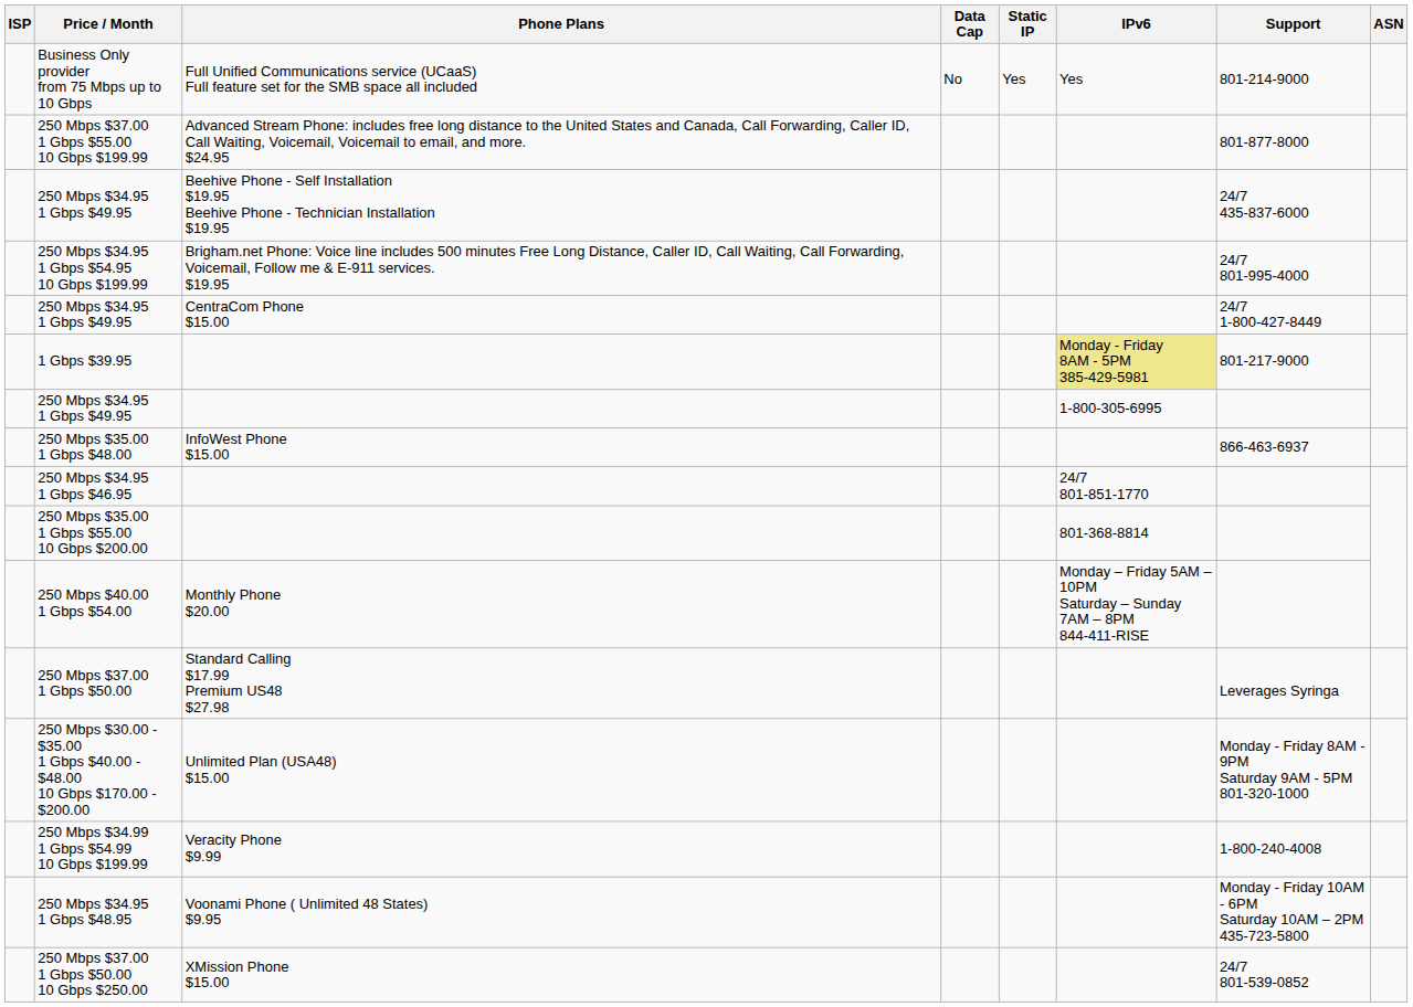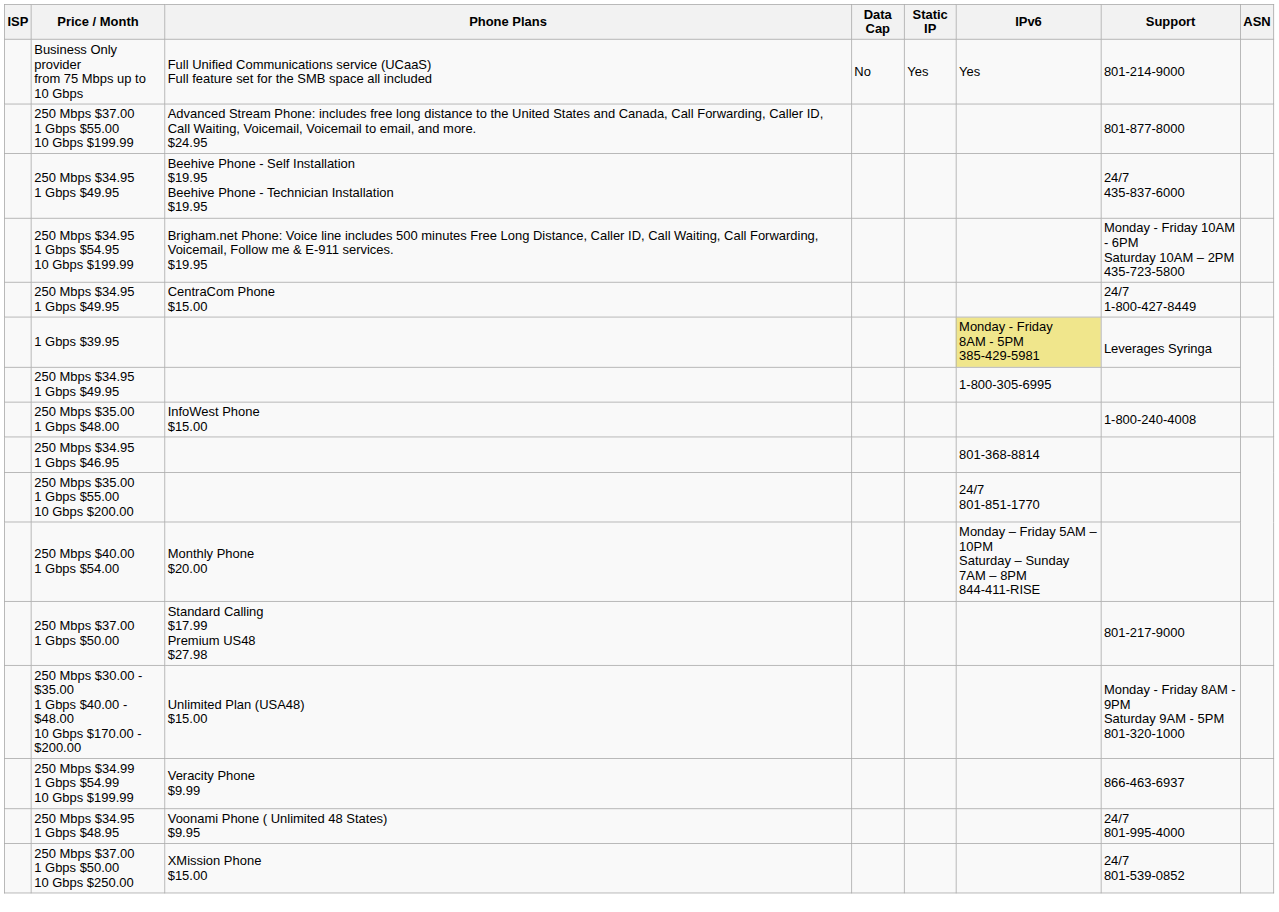 <table class="wikitable col2center col6center col7center sticky-header">
 <tr>
 <th>ISP</th>
 <th>Price / Month</th>
 <th>Phone Plans</th>
 <th>Data Cap</th>
 <th>Static IP</th>
 <th>IPv6</th>
 <th>Support</th>
 <th>ASN</th>
 </tr>
 <tr>
 <td></td>
 <td>Business Only provider<br>from 75 Mbps up to 10 Gbps</td>
 <td>Full Unified Communications service (UCaaS)<br>Full feature set for the SMB space all included</td>
 <td>No</td>
 <td>Yes</td>
 <td>Yes</td>
 <td>801-214-9000</td>
 <td></td>
 </tr>
 <tr>
 <td></td>
 <td>250 Mbps $37.00<br>1 Gbps $55.00<br>10 Gbps $199.99</td>
 <td>Advanced Stream Phone: includes free long distance to the United States and Canada, Call Forwarding, Caller ID, Call Waiting, Voicemail, Voicemail to email, and more.<br>$24.95</td>
 <td></td>
 <td></td>
 <td></td>
 <td>801-877-8000</td>
 <td></td>
 </tr>
 <tr>
 <td></td>
 <td>250 Mbps $34.95<br>1 Gbps $49.95</td>
 <td>Beehive Phone - Self Installation<br>$19.95<br>Beehive Phone - Technician Installation<br>$19.95</td>
 <td></td>
 <td></td>
 <td></td>
 <td>24/7<br>435-837-6000</td>
 <td></td>
 </tr>
 <tr>
 <td></td>
 <td>250 Mbps $34.95<br>1 Gbps $54.95<br>10 Gbps $199.99</td>
 <td>Brigham.net Phone: Voice line includes 500 minutes Free Long Distance, Caller ID, Call Waiting, Call Forwarding, Voicemail, Follow me & E-911 services.<br>$19.95</td>
 <td></td>
 <td></td>
 <td></td>
-<td>24/7<br>801-995-4000</td>
+<td>Monday - Friday 10AM - 6PM<br>Saturday 10AM – 2PM<br>435-723-5800</td>
 <td></td>
 </tr>
 <tr>
 <td></td>
 <td>250 Mbps $34.95<br>1 Gbps $49.95</td>
 <td>CentraCom Phone<br>$15.00</td>
 <td></td>
 <td></td>
 <td></td>
 <td>24/7<br>1-800-427-8449</td>
 <td></td>
 </tr>
 <tr>
 <td></td>
 <td>1 Gbps $39.95</td>
 <td></td>
 <td></td>
 <td></td>
 <td style="background: khaki;">Monday - Friday<br>8AM - 5PM<br>385-429-5981</td>
-<td>801-217-9000</td>
+<td><br> Leverages Syringa</td>
 </tr>
 <tr>
 <td></td>
 <td>250 Mbps $34.95<br>1 Gbps $49.95</td>
 <td></td>
 <td></td>
 <td></td>
 <td>1-800-305-6995</td>
 <td></td>
 </tr>
 <tr>
 <td></td>
 <td>250 Mbps $35.00<br>1 Gbps $48.00</td>
 <td>InfoWest Phone<br>$15.00</td>
 <td></td>
 <td></td>
 <td></td>
-<td>866-463-6937</td>
+<td>1-800-240-4008</td>
 <td></td>
 </tr>
 <tr>
 <td></td>
 <td>250 Mbps $34.95<br>1 Gbps $46.95</td>
 <td></td>
 <td></td>
 <td></td>
-<td>24/7<br>801-851-1770</td>
+<td>801-368-8814</td>
 <td></td>
 </tr>
 <tr>
 <td></td>
 <td>250 Mbps $35.00<br>1 Gbps $55.00<br>10 Gbps $200.00</td>
 <td></td>
 <td></td>
 <td></td>
-<td>801-368-8814</td>
+<td>24/7<br>801-851-1770</td>
 <td></td>
 </tr>
 <tr>
 <td></td>
 <td>250 Mbps $40.00<br>1 Gbps $54.00</td>
 <td>Monthly Phone<br>$20.00</td>
 <td></td>
 <td></td>
 <td>Monday – Friday 5AM – 10PM<br>Saturday – Sunday 7AM – 8PM<br>844-411-RISE</td>
 <td></td>
 </tr>
 <tr>
 <td></td>
 <td>250 Mbps $37.00<br>1 Gbps $50.00</td>
 <td>Standard Calling<br>$17.99<br>Premium US48<br>$27.98</td>
 <td></td>
 <td></td>
 <td></td>
-<td><br> Leverages Syringa</td>
+<td>801-217-9000</td>
 <td></td>
 </tr>
 <tr>
 <td></td>
 <td>250 Mbps $30.00 - $35.00<br>1 Gbps $40.00 - $48.00<br>10 Gbps $170.00 - $200.00</td>
 <td>Unlimited Plan (USA48)<br>$15.00</td>
 <td></td>
 <td></td>
 <td></td>
 <td>Monday - Friday 8AM - 9PM<br>Saturday 9AM - 5PM<br>801-320-1000</td>
 <td></td>
 </tr>
 <tr>
 <td></td>
 <td>250 Mbps $34.99<br>1 Gbps $54.99<br>10 Gbps $199.99</td>
 <td>Veracity Phone<br>$9.99</td>
 <td></td>
 <td></td>
 <td></td>
-<td>1-800-240-4008</td>
+<td>866-463-6937</td>
 <td></td>
 </tr>
 <tr>
 <td></td>
 <td>250 Mbps $34.95<br>1 Gbps $48.95</td>
 <td>Voonami Phone ( Unlimited 48 States)<br>$9.95</td>
 <td></td>
 <td></td>
 <td></td>
-<td>Monday - Friday 10AM - 6PM<br>Saturday 10AM – 2PM<br>435-723-5800</td>
+<td>24/7<br>801-995-4000</td>
 <td></td>
 </tr>
 <tr>
 <td></td>
 <td>250 Mbps $37.00<br>1 Gbps $50.00<br>10 Gbps $250.00</td>
 <td>XMission Phone<br>$15.00</td>
 <td></td>
 <td></td>
 <td></td>
 <td>24/7<br>801-539-0852</td>
 <td></td>
 </tr>
 </table>
